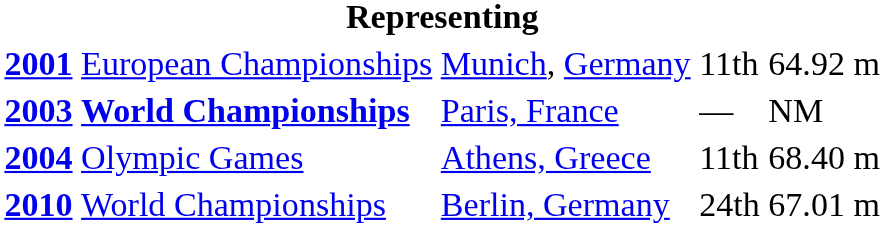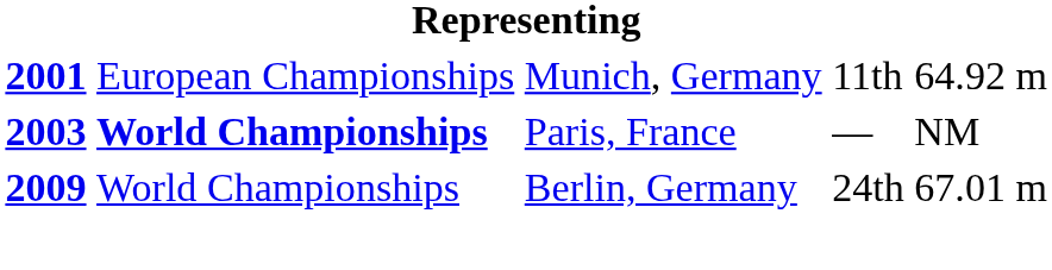 <table>
 <tr>
 <th colspan="5">Representing </th>
 </tr>
 <tr>
 <td><strong><a href='#'>2001</a></strong></td>
 <td><a href='#'>European Championships</a></td>
 <td><a href='#'>Munich</a>, <a href='#'>Germany</a></td>
 <td>11th</td>
 <td>64.92 m</td>
 </tr>
 <tr>
 <td><strong><a href='#'>2003</a></strong></td>
 <td><strong><a href='#'>World Championships</a></strong></td>
 <td><a href='#'>Paris, France</a></td>
 <td>—</td>
 <td>NM</td>
 </tr>
 <tr>
-<td><strong><a href='#'>2004</a></strong></td>
-<td><a href='#'>Olympic Games</a></td>
-<td><a href='#'>Athens, Greece</a></td>
-<td>11th</td>
-<td>68.40 m</td>
-</tr>
-<tr>
-<td><strong><a href='#'>2010</a></strong></td>
+<td><strong><a href='#'>2009</a></strong></td>
 <td><a href='#'>World Championships</a></td>
 <td><a href='#'>Berlin, Germany</a></td>
 <td>24th</td>
 <td>67.01 m</td>
 </tr>
 </table>
